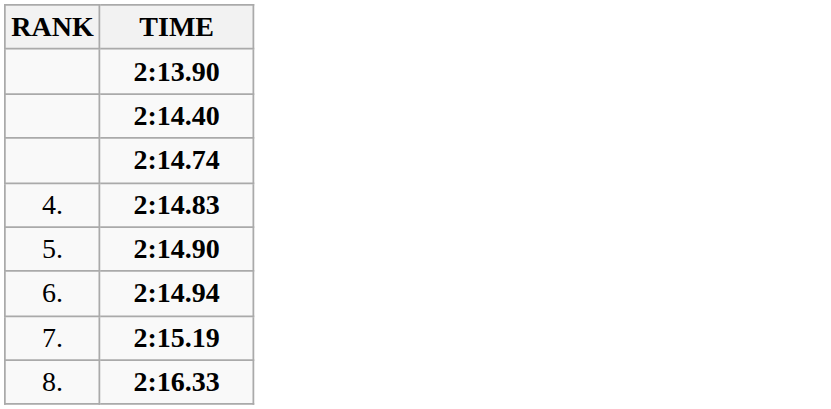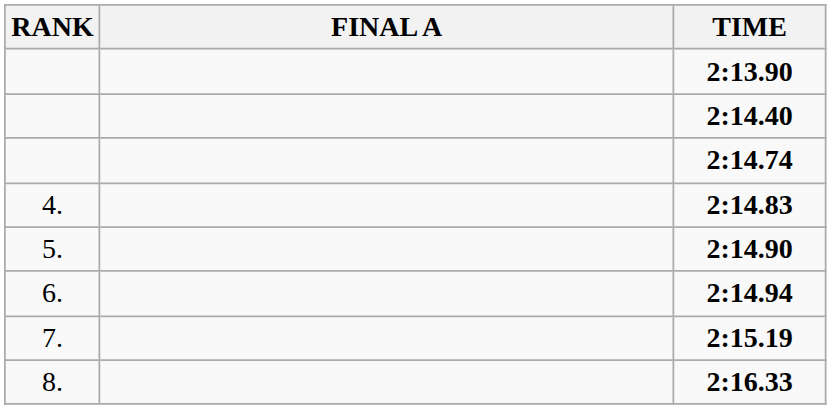 <table class="wikitable">
 <tr>
 <th>RANK</th>
+<th style="width: 20em">FINAL A</th>
 <th style="width: 5em">TIME</th>
 </tr>
 <tr>
 <td align="center"></td>
+<td></td>
 <td align="center"><strong>2:13.90</strong></td>
 </tr>
 <tr>
 <td align="center"></td>
+<td></td>
 <td align="center"><strong>2:14.40</strong></td>
 </tr>
 <tr>
 <td align="center"></td>
+<td></td>
 <td align="center"><strong>2:14.74</strong></td>
 </tr>
 <tr>
 <td align="center">4.</td>
+<td></td>
 <td align="center"><strong>2:14.83</strong></td>
 </tr>
 <tr>
 <td align="center">5.</td>
+<td></td>
 <td align="center"><strong>2:14.90</strong></td>
 </tr>
 <tr>
 <td align="center">6.</td>
+<td></td>
 <td align="center"><strong>2:14.94</strong></td>
 </tr>
 <tr>
 <td align="center">7.</td>
+<td></td>
 <td align="center"><strong>2:15.19</strong></td>
 </tr>
 <tr>
 <td align="center">8.</td>
+<td></td>
 <td align="center"><strong>2:16.33</strong></td>
 </tr>
 </table>
